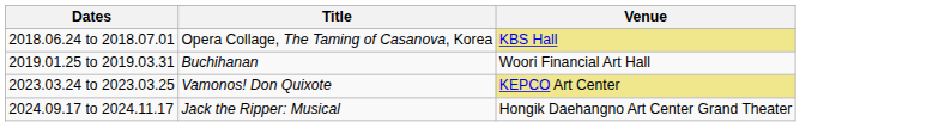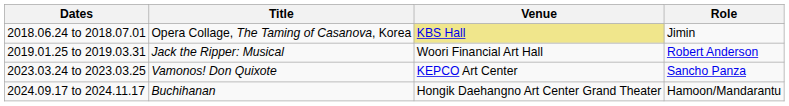 <table class="wikitable">
 <tr>
 <th>Dates</th>
 <th>Title</th>
 <th>Venue</th>
+<th>Role</th>
 </tr>
 <tr>
 <td>2018.06.24 to 2018.07.01</td>
 <td>Opera Collage, <em>The Taming of Casanova</em>, Korea</td>
 <td style="background: khaki;"><a href='#'>KBS Hall</a></td>
+<td>Jimin</td>
 </tr>
 <tr>
 <td>2019.01.25 to 2019.03.31</td>
-<td><em>Buchihanan</em></td>
+<td><em>Jack the Ripper: Musical</em></td>
 <td>Woori Financial Art Hall</td>
+<td><a href='#'>Robert Anderson</a></td>
 </tr>
 <tr>
 <td>2023.03.24 to 2023.03.25</td>
 <td><em>Vamonos! Don Quixote</em></td>
-<td style="background: khaki;"><a href='#'>KEPCO</a> Art Center</td>
+<td><a href='#'>KEPCO</a> Art Center</td>
+<td><a href='#'>Sancho Panza</a></td>
 </tr>
 <tr>
 <td>2024.09.17 to 2024.11.17</td>
-<td><em>Jack the Ripper: Musical</em></td>
+<td><em>Buchihanan</em></td>
 <td>Hongik Daehangno Art Center Grand Theater</td>
+<td>Hamoon/Mandarantu</td>
 </tr>
 </table>
